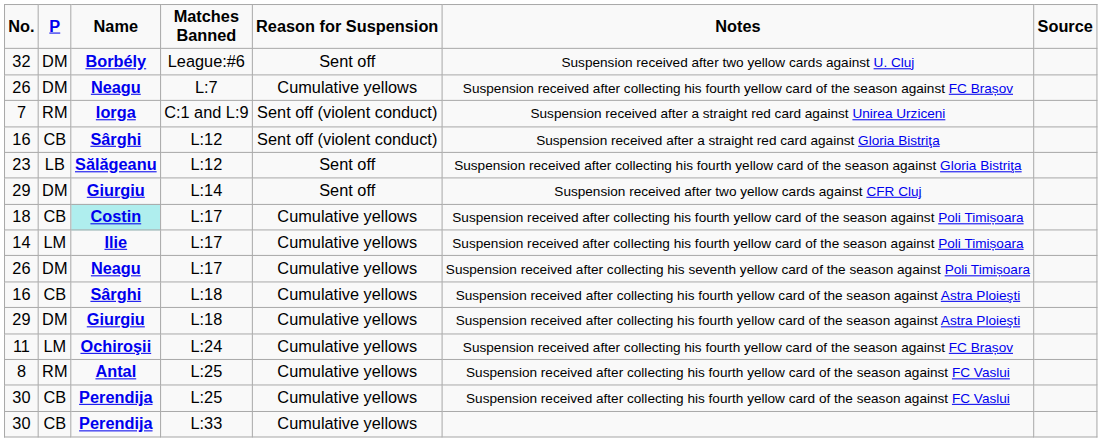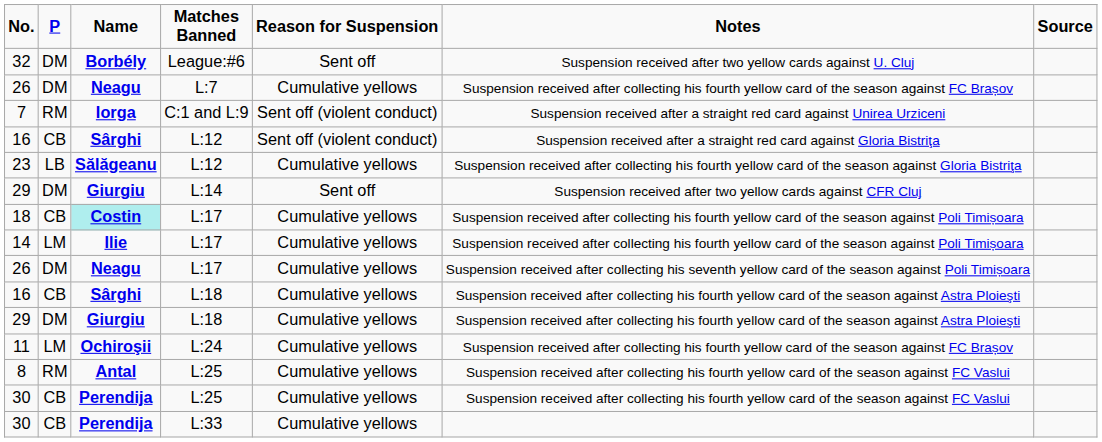 <table class="wikitable" style="text-align: center;">
 <tr>
 <td><strong>No.</strong></td>
 <td><strong><a href='#'>P</a></strong></td>
 <td><strong>Name</strong></td>
 <td><strong>Matches<br>Banned</strong></td>
 <td><strong>Reason for Suspension</strong></td>
 <td><strong>Notes</strong></td>
 <td><strong>Source</strong></td>
 </tr>
 <tr>
 <td>32</td>
 <td>DM</td>
 <td><strong><a href='#'>Borbély</a></strong></td>
 <td>League:#6</td>
 <td>Sent off</td>
 <td><small>Suspension received after two yellow cards against <a href='#'>U. Cluj</a></small></td>
 <td></td>
 </tr>
 <tr>
 <td>26</td>
 <td>DM</td>
 <td><strong><a href='#'>Neagu</a></strong></td>
 <td>L:7</td>
 <td>Cumulative yellows</td>
 <td><small>Suspension received after collecting his fourth yellow card of the season against <a href='#'>FC Brașov</a></small></td>
 <td></td>
 </tr>
 <tr>
 <td>7</td>
 <td>RM</td>
 <td><strong><a href='#'>Iorga</a></strong></td>
 <td>C:1 and L:9</td>
 <td>Sent off (violent conduct)</td>
 <td><small>Suspension received after a straight red card against <a href='#'>Unirea Urziceni</a></small></td>
 <td></td>
 </tr>
 <tr>
 <td>16</td>
 <td>CB</td>
 <td><strong><a href='#'>Sârghi</a></strong></td>
 <td>L:12</td>
 <td>Sent off (violent conduct)</td>
 <td><small>Suspension received after a straight red card against <a href='#'>Gloria Bistriţa</a></small></td>
 <td></td>
 </tr>
 <tr>
 <td>23</td>
 <td>LB</td>
 <td><strong><a href='#'>Sălăgeanu</a></strong></td>
 <td>L:12</td>
-<td>Sent off</td>
+<td>Cumulative yellows</td>
 <td><small>Suspension received after collecting his fourth yellow card of the season against <a href='#'>Gloria Bistriţa</a></small></td>
 <td></td>
 </tr>
 <tr>
 <td>29</td>
 <td>DM</td>
 <td><strong><a href='#'>Giurgiu</a></strong></td>
 <td>L:14</td>
 <td>Sent off</td>
 <td><small>Suspension received after two yellow cards against <a href='#'>CFR Cluj</a></small></td>
 <td></td>
 </tr>
 <tr>
 <td>18</td>
 <td>CB</td>
 <td style="background: paleturquoise;"><strong><a href='#'>Costin</a></strong></td>
 <td>L:17</td>
 <td>Cumulative yellows</td>
 <td><small>Suspension received after collecting his fourth yellow card of the season against <a href='#'>Poli Timișoara</a></small></td>
 <td></td>
 </tr>
 <tr>
 <td>14</td>
 <td>LM</td>
 <td><strong><a href='#'>Ilie</a></strong></td>
 <td>L:17</td>
 <td>Cumulative yellows</td>
 <td><small>Suspension received after collecting his fourth yellow card of the season against <a href='#'>Poli Timișoara</a></small></td>
 <td></td>
 </tr>
 <tr>
 <td>26</td>
 <td>DM</td>
 <td><strong><a href='#'>Neagu</a></strong></td>
 <td>L:17</td>
 <td>Cumulative yellows</td>
 <td><small>Suspension received after collecting his seventh yellow card of the season against <a href='#'>Poli Timișoara</a></small></td>
 <td></td>
 </tr>
 <tr>
 <td>16</td>
 <td>CB</td>
 <td><strong><a href='#'>Sârghi</a></strong></td>
 <td>L:18</td>
 <td>Cumulative yellows</td>
 <td><small>Suspension received after collecting his fourth yellow card of the season against <a href='#'>Astra Ploieşti</a></small></td>
 <td></td>
 </tr>
 <tr>
 <td>29</td>
 <td>DM</td>
 <td><strong><a href='#'>Giurgiu</a></strong></td>
 <td>L:18</td>
 <td>Cumulative yellows</td>
 <td><small>Suspension received after collecting his fourth yellow card of the season against <a href='#'>Astra Ploieşti</a></small></td>
 <td></td>
 </tr>
 <tr>
 <td>11</td>
 <td>LM</td>
 <td><strong><a href='#'>Ochiroşii</a></strong></td>
 <td>L:24</td>
 <td>Cumulative yellows</td>
 <td><small>Suspension received after collecting his fourth yellow card of the season against <a href='#'>FC Brașov</a></small></td>
 <td></td>
 </tr>
 <tr>
 <td>8</td>
 <td>RM</td>
 <td><strong><a href='#'>Antal</a></strong></td>
 <td>L:25</td>
 <td>Cumulative yellows</td>
 <td><small>Suspension received after collecting his fourth yellow card of the season against <a href='#'>FC Vaslui</a></small></td>
 <td></td>
 </tr>
 <tr>
 <td>30</td>
 <td>CB</td>
 <td><strong><a href='#'>Perendija</a></strong></td>
 <td>L:25</td>
 <td>Cumulative yellows</td>
 <td><small>Suspension received after collecting his fourth yellow card of the season against <a href='#'>FC Vaslui</a></small></td>
 <td></td>
 </tr>
 <tr>
 <td>30</td>
 <td>CB</td>
 <td><strong><a href='#'>Perendija</a></strong></td>
 <td>L:33</td>
 <td>Cumulative yellows</td>
 <td></td>
 </tr>
 </table>
